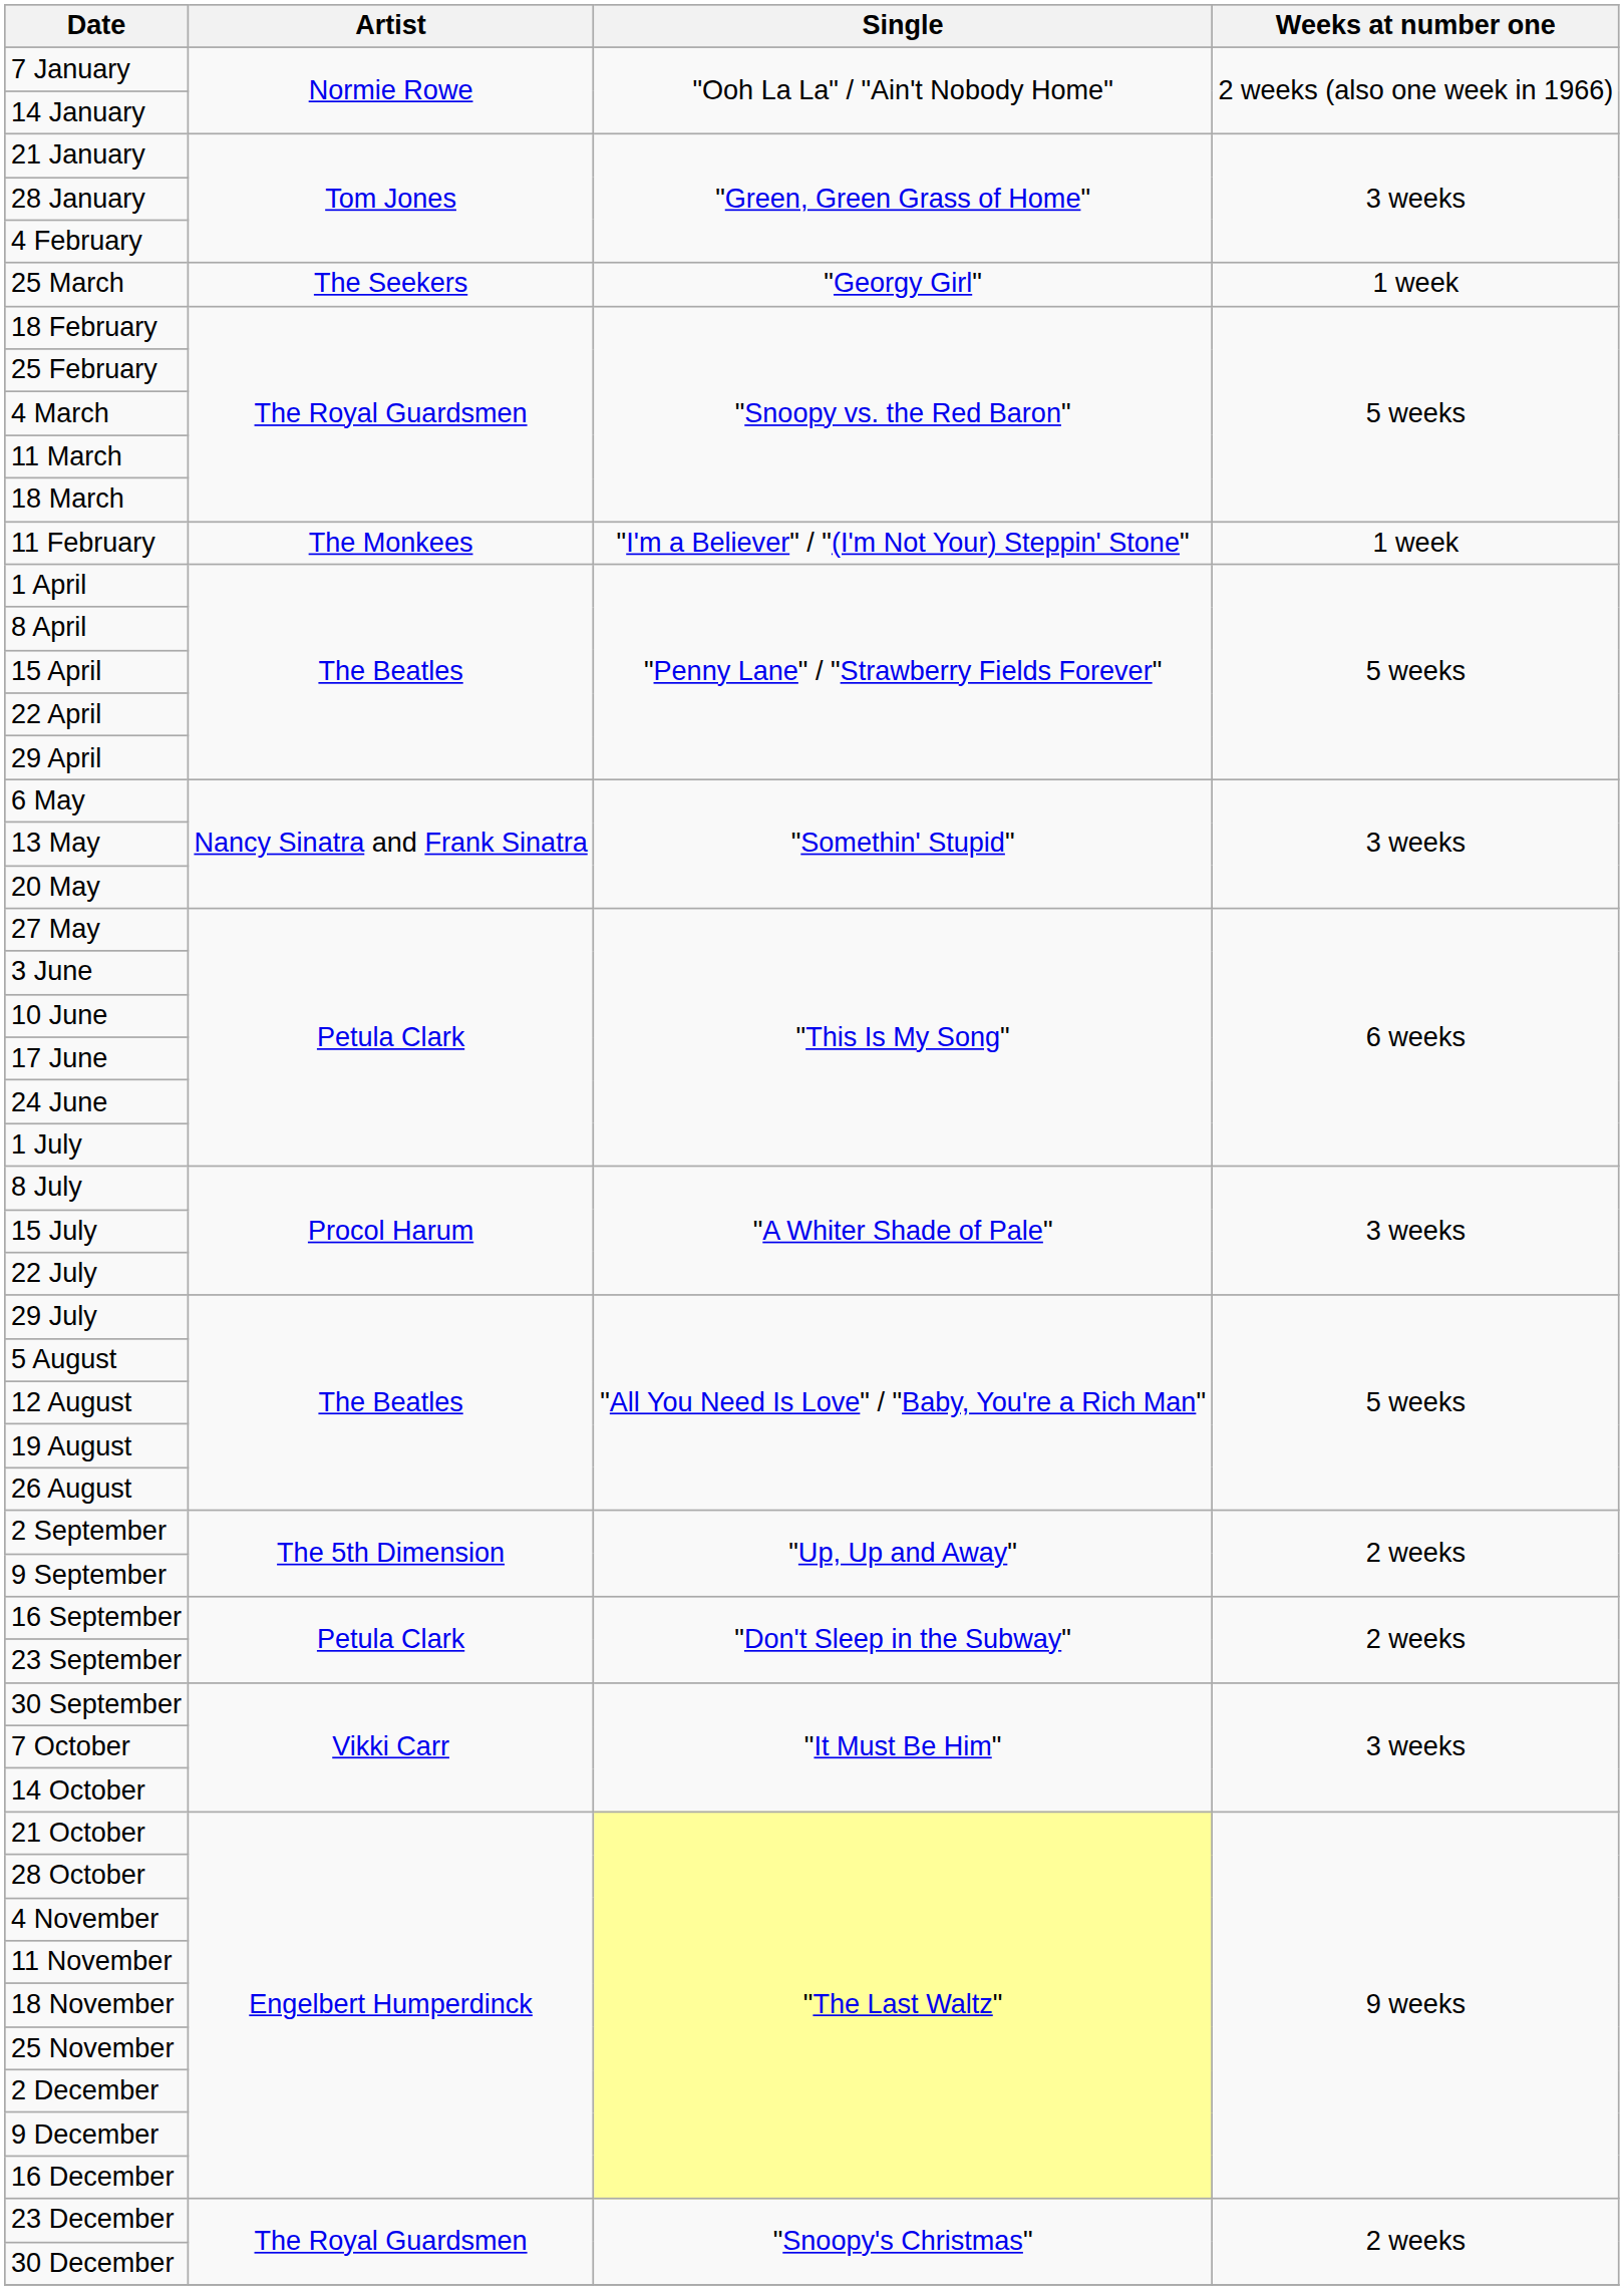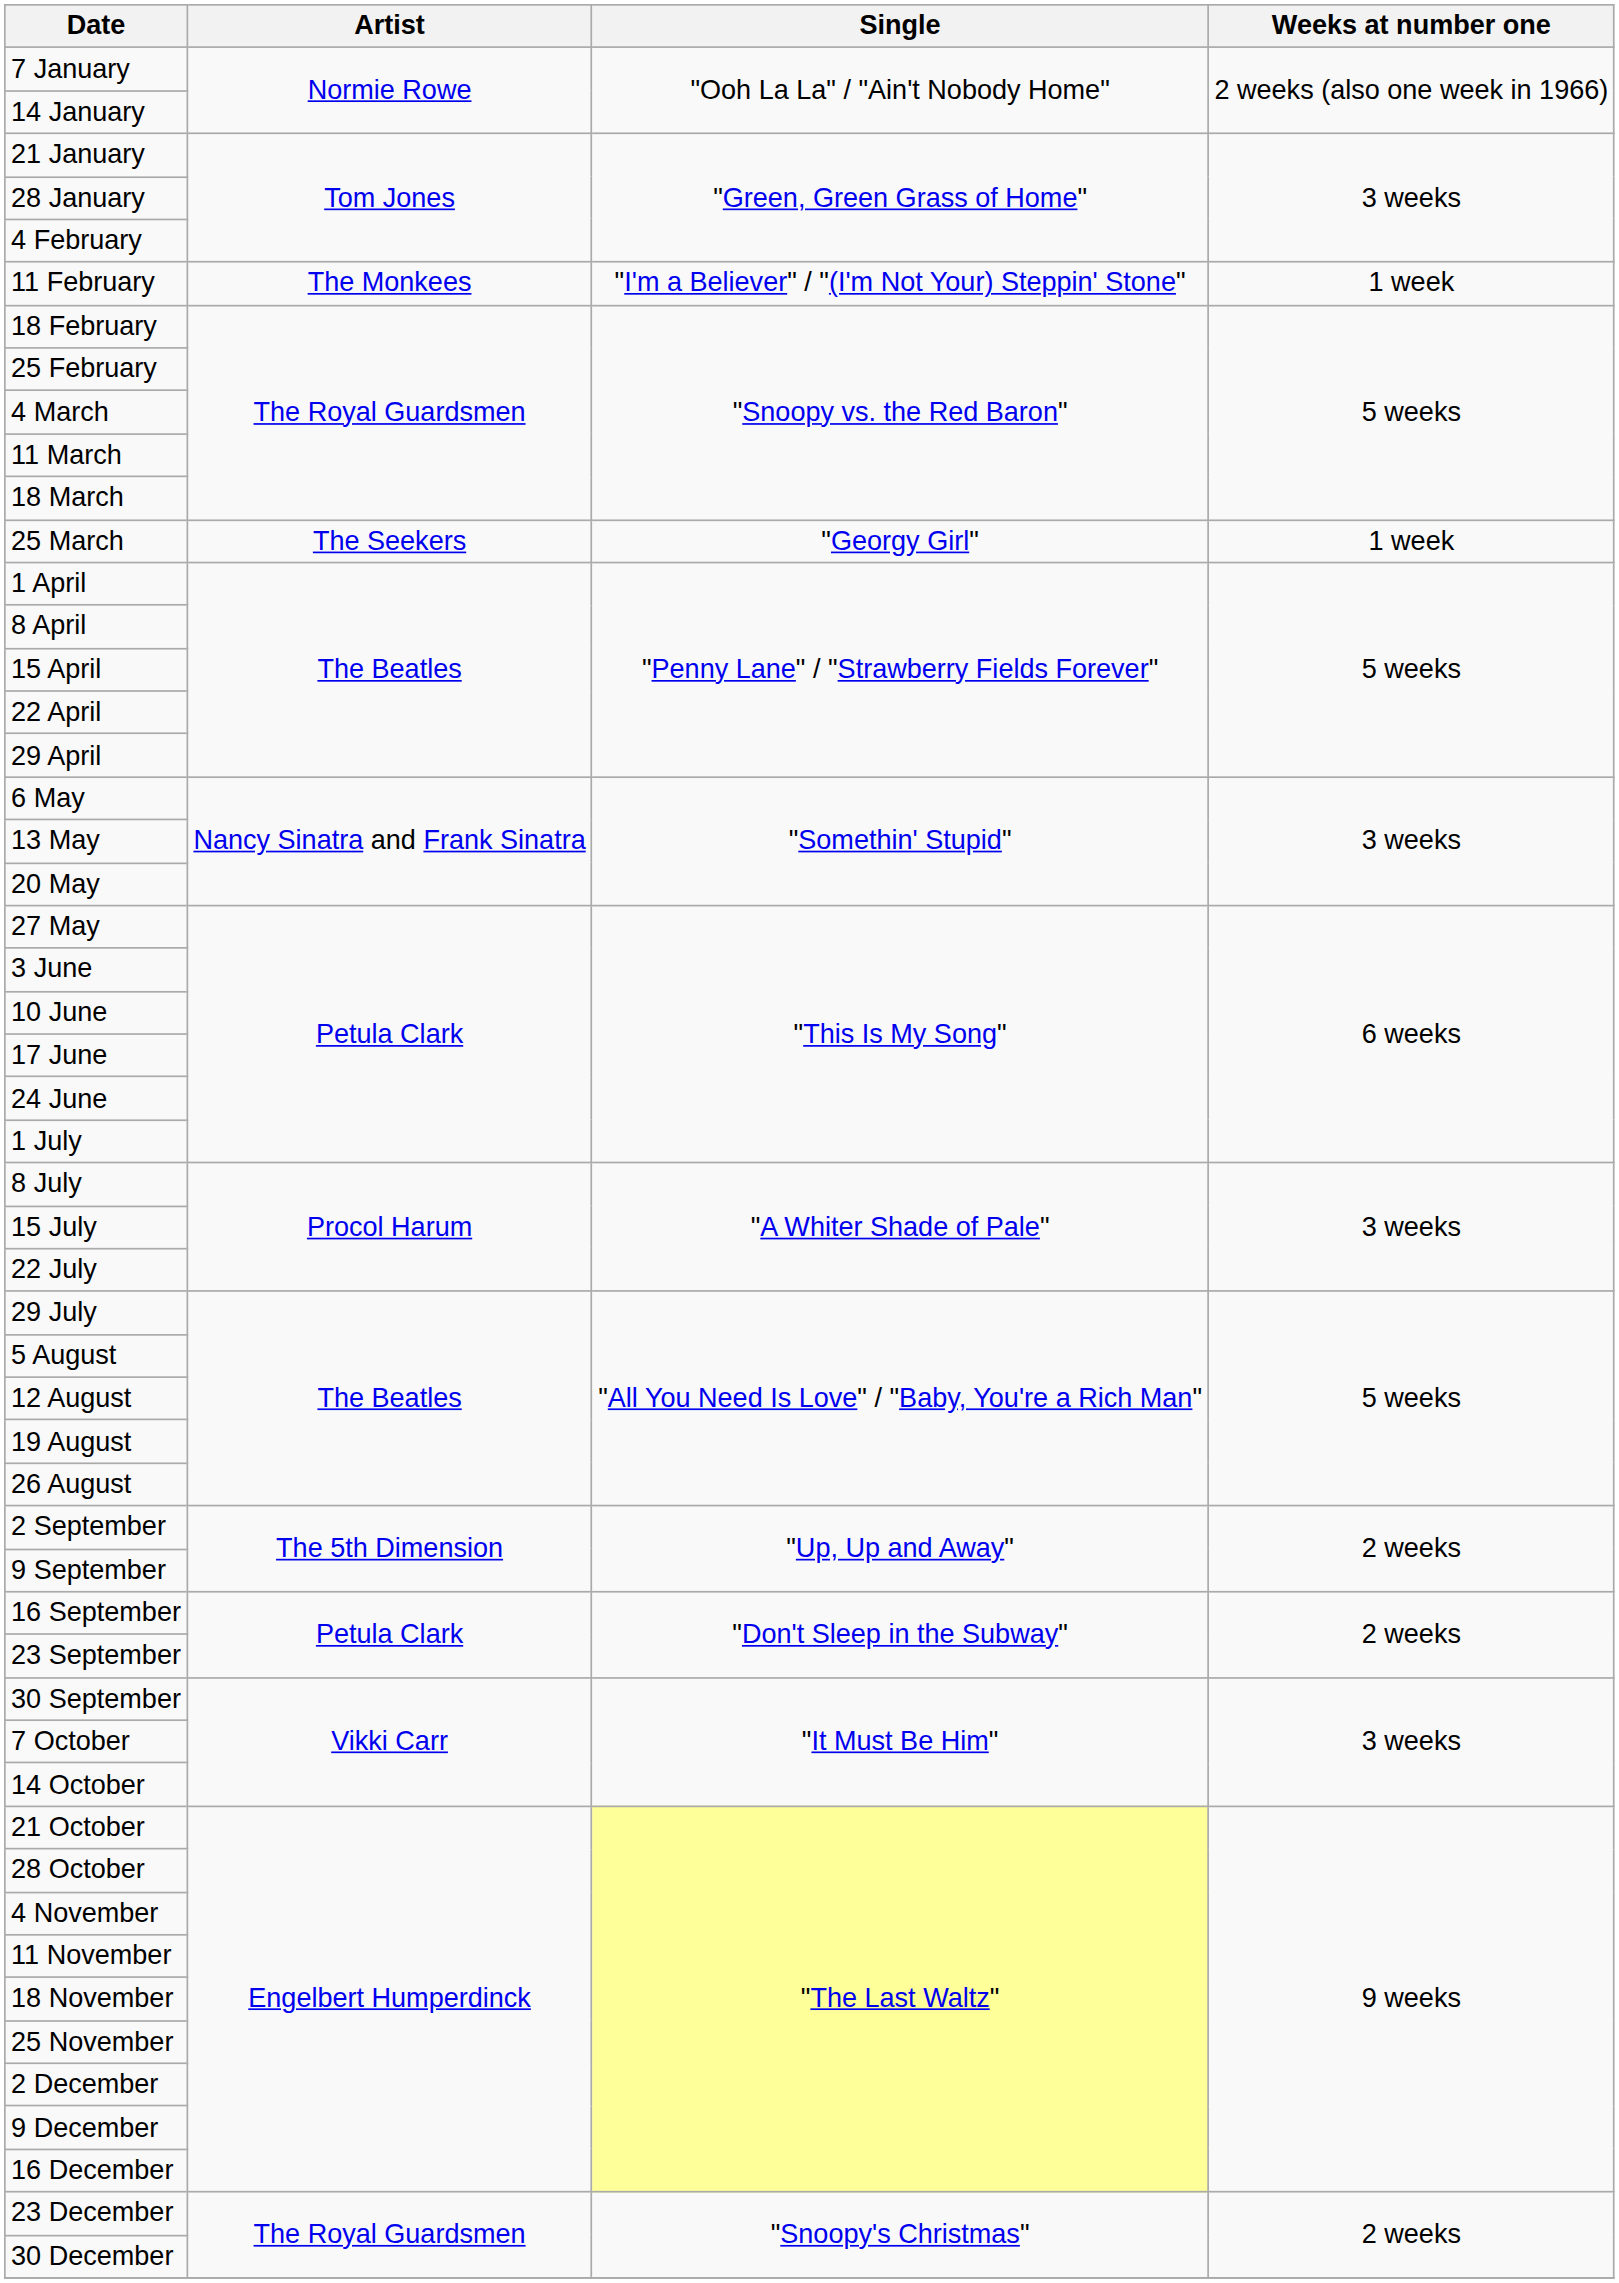 <table class="wikitable">
 <tr>
 <th>Date</th>
 <th>Artist</th>
 <th>Single</th>
 <th>Weeks at number one</th>
 </tr>
 <tr>
 <td>7 January</td>
 <td align="center" rowspan=2><a href='#'>Normie Rowe</a></td>
 <td align="center" rowspan=2>"Ooh La La" / "Ain't Nobody Home"</td>
 <td align="center" rowspan=2>2 weeks (also one week in 1966)</td>
 </tr>
 <tr>
 <td>14 January</td>
 </tr>
 <tr>
 <td>21 January</td>
 <td align="center" rowspan=3><a href='#'>Tom Jones</a></td>
 <td align="center" rowspan=3>"<a href='#'>Green, Green Grass of Home</a>"</td>
 <td align="center" rowspan=3>3 weeks</td>
 </tr>
 <tr>
 <td>28 January</td>
 </tr>
 <tr>
 <td>4 February</td>
 </tr>
 <tr>
-<td>25 March</td>
-<td align="center"><a href='#'>The Seekers</a></td>
-<td align="center">"<a href='#'>Georgy Girl</a>"</td>
+<td>11 February</td>
+<td align="center"><a href='#'>The Monkees</a></td>
+<td align="center">"<a href='#'>I'm a Believer</a>" / "<a href='#'>(I'm Not Your) Steppin' Stone</a>"</td>
 <td align="center">1 week</td>
 </tr>
 <tr>
 <td>18 February</td>
 <td align="center" rowspan=5><a href='#'>The Royal Guardsmen</a></td>
 <td align="center" rowspan=5>"<a href='#'>Snoopy vs. the Red Baron</a>"</td>
 <td align="center" rowspan=5>5 weeks</td>
 </tr>
 <tr>
 <td>25 February</td>
 </tr>
 <tr>
 <td>4 March</td>
 </tr>
 <tr>
 <td>11 March</td>
 </tr>
 <tr>
 <td>18 March</td>
 </tr>
 <tr>
-<td>11 February</td>
-<td align="center"><a href='#'>The Monkees</a></td>
-<td align="center">"<a href='#'>I'm a Believer</a>" / "<a href='#'>(I'm Not Your) Steppin' Stone</a>"</td>
+<td>25 March</td>
+<td align="center"><a href='#'>The Seekers</a></td>
+<td align="center">"<a href='#'>Georgy Girl</a>"</td>
 <td align="center">1 week</td>
 </tr>
 <tr>
 <td>1 April</td>
 <td align="center" rowspan=5><a href='#'>The Beatles</a></td>
 <td align="center" rowspan=5>"<a href='#'>Penny Lane</a>" / "<a href='#'>Strawberry Fields Forever</a>"</td>
 <td align="center" rowspan=5>5 weeks</td>
 </tr>
 <tr>
 <td>8 April</td>
 </tr>
 <tr>
 <td>15 April</td>
 </tr>
 <tr>
 <td>22 April</td>
 </tr>
 <tr>
 <td>29 April</td>
 </tr>
 <tr>
 <td>6 May</td>
 <td align="center" rowspan=3><a href='#'>Nancy Sinatra</a> and <a href='#'>Frank Sinatra</a></td>
 <td align="center" rowspan=3>"<a href='#'>Somethin' Stupid</a>"</td>
 <td align="center" rowspan=3>3 weeks</td>
 </tr>
 <tr>
 <td>13 May</td>
 </tr>
 <tr>
 <td>20 May</td>
 </tr>
 <tr>
 <td>27 May</td>
 <td align="center" rowspan=6><a href='#'>Petula Clark</a></td>
 <td align="center" rowspan=6>"<a href='#'>This Is My Song</a>"</td>
 <td align="center" rowspan=6>6 weeks</td>
 </tr>
 <tr>
 <td>3 June</td>
 </tr>
 <tr>
 <td>10 June</td>
 </tr>
 <tr>
 <td>17 June</td>
 </tr>
 <tr>
 <td>24 June</td>
 </tr>
 <tr>
 <td>1 July</td>
 </tr>
 <tr>
 <td>8 July</td>
 <td align="center" rowspan=3><a href='#'>Procol Harum</a></td>
 <td align="center" rowspan=3>"<a href='#'>A Whiter Shade of Pale</a>"</td>
 <td align="center" rowspan=3>3 weeks</td>
 </tr>
 <tr>
 <td>15 July</td>
 </tr>
 <tr>
 <td>22 July</td>
 </tr>
 <tr>
 <td>29 July</td>
 <td align="center" rowspan=5><a href='#'>The Beatles</a></td>
 <td align="center" rowspan=5>"<a href='#'>All You Need Is Love</a>" / "<a href='#'>Baby, You're a Rich Man</a>"</td>
 <td align="center" rowspan=5>5 weeks</td>
 </tr>
 <tr>
 <td>5 August</td>
 </tr>
 <tr>
 <td>12 August</td>
 </tr>
 <tr>
 <td>19 August</td>
 </tr>
 <tr>
 <td>26 August</td>
 </tr>
 <tr>
 <td>2 September</td>
 <td align="center" rowspan=2><a href='#'>The 5th Dimension</a></td>
 <td align="center" rowspan=2>"<a href='#'>Up, Up and Away</a>"</td>
 <td align="center" rowspan=2>2 weeks</td>
 </tr>
 <tr>
 <td>9 September</td>
 </tr>
 <tr>
 <td>16 September</td>
 <td align="center" rowspan=2><a href='#'>Petula Clark</a></td>
 <td align="center" rowspan=2>"<a href='#'>Don't Sleep in the Subway</a>"</td>
 <td align="center" rowspan=2>2 weeks</td>
 </tr>
 <tr>
 <td>23 September</td>
 </tr>
 <tr>
 <td>30 September</td>
 <td align="center" rowspan=3><a href='#'>Vikki Carr</a></td>
 <td align="center" rowspan=3>"<a href='#'>It Must Be Him</a>"</td>
 <td align="center" rowspan=3>3 weeks</td>
 </tr>
 <tr>
 <td>7 October</td>
 </tr>
 <tr>
 <td>14 October</td>
 </tr>
 <tr>
 <td>21 October</td>
 <td align="center" rowspan=9><a href='#'>Engelbert Humperdinck</a></td>
 <td bgcolor=#FFFF99 align="center" rowspan=9>"<a href='#'>The Last Waltz</a>"</td>
 <td align="center" rowspan=9>9 weeks</td>
 </tr>
 <tr>
 <td>28 October</td>
 </tr>
 <tr>
 <td>4 November</td>
 </tr>
 <tr>
 <td>11 November</td>
 </tr>
 <tr>
 <td>18 November</td>
 </tr>
 <tr>
 <td>25 November</td>
 </tr>
 <tr>
 <td>2 December</td>
 </tr>
 <tr>
 <td>9 December</td>
 </tr>
 <tr>
 <td>16 December</td>
 </tr>
 <tr>
 <td>23 December</td>
 <td align="center" rowspan=2><a href='#'>The Royal Guardsmen</a></td>
 <td align="center" rowspan=2>"<a href='#'>Snoopy's Christmas</a>"</td>
 <td align="center" rowspan=2>2 weeks</td>
 </tr>
 <tr>
 <td>30 December</td>
 </tr>
 <tr>
 </tr>
 </table>
